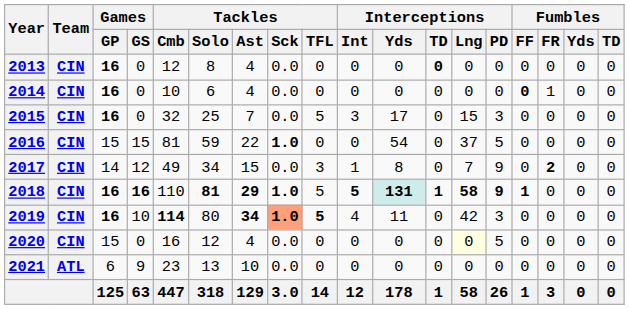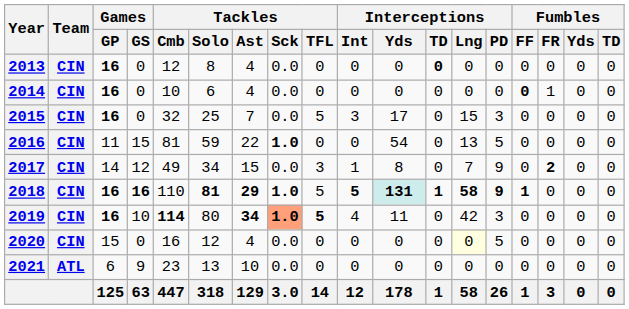 <table class="wikitable" style="text-align:center">
 <tr>
 <th rowspan="2">Year</th>
 <th rowspan="2">Team</th>
 <th colspan="2">Games</th>
 <th colspan="5">Tackles</th>
 <th colspan="5">Interceptions</th>
 <th colspan="4">Fumbles</th>
 </tr>
 <tr>
 <th>GP</th>
 <th>GS</th>
 <th>Cmb</th>
 <th>Solo</th>
 <th>Ast</th>
 <th>Sck</th>
 <th>TFL</th>
 <th>Int</th>
 <th>Yds</th>
 <th>TD</th>
 <th>Lng</th>
 <th>PD</th>
 <th>FF</th>
 <th>FR</th>
 <th>Yds</th>
 <th>TD</th>
 </tr>
 <tr>
 <th><a href='#'>2013</a></th>
 <th><a href='#'>CIN</a></th>
 <td><strong>16</strong></td>
 <td>0</td>
 <td>12</td>
 <td>8</td>
 <td>4</td>
 <td>0.0</td>
 <td>0</td>
 <td>0</td>
 <td>0</td>
 <td><strong>0</strong></td>
 <td>0</td>
 <td>0</td>
 <td>0</td>
 <td>0</td>
 <td>0</td>
 <td>0</td>
 </tr>
 <tr>
 <th><a href='#'>2014</a></th>
 <th><a href='#'>CIN</a></th>
 <td><strong>16</strong></td>
 <td>0</td>
 <td>10</td>
 <td>6</td>
 <td>4</td>
 <td>0.0</td>
 <td>0</td>
 <td>0</td>
 <td>0</td>
 <td>0</td>
 <td>0</td>
 <td>0</td>
 <td><strong>0</strong></td>
 <td>1</td>
 <td>0</td>
 <td>0</td>
 </tr>
 <tr>
 <th><a href='#'>2015</a></th>
 <th><a href='#'>CIN</a></th>
 <td><strong>16</strong></td>
 <td>0</td>
 <td>32</td>
 <td>25</td>
 <td>7</td>
 <td>0.0</td>
 <td>5</td>
 <td>3</td>
 <td>17</td>
 <td>0</td>
 <td>15</td>
 <td>3</td>
 <td>0</td>
 <td>0</td>
 <td>0</td>
 <td>0</td>
 </tr>
 <tr>
 <th><a href='#'>2016</a></th>
 <th><a href='#'>CIN</a></th>
-<td>15</td>
+<td>11</td>
 <td>15</td>
 <td>81</td>
 <td>59</td>
 <td>22</td>
 <td><strong>1.0</strong></td>
 <td>0</td>
 <td>0</td>
 <td>54</td>
 <td>0</td>
-<td>37</td>
+<td>13</td>
 <td>5</td>
 <td>0</td>
 <td>0</td>
 <td>0</td>
 <td>0</td>
 </tr>
 <tr>
 <th><a href='#'>2017</a></th>
 <th><a href='#'>CIN</a></th>
 <td>14</td>
 <td>12</td>
 <td>49</td>
 <td>34</td>
 <td>15</td>
 <td>0.0</td>
 <td>3</td>
 <td>1</td>
 <td>8</td>
 <td>0</td>
 <td>7</td>
 <td>9</td>
 <td>0</td>
 <td><strong>2</strong></td>
 <td>0</td>
 <td>0</td>
 </tr>
 <tr>
 <th><a href='#'>2018</a></th>
 <th><a href='#'>CIN</a></th>
 <td><strong>16</strong></td>
 <td><strong>16</strong></td>
 <td>110</td>
 <td><strong>81</strong></td>
 <td><strong>29</strong></td>
 <td><strong>1.0</strong></td>
 <td>5</td>
 <td><strong>5</strong></td>
 <td style="background:#cfecec; width:3em;"><strong>131</strong></td>
 <td><strong>1</strong></td>
 <td><strong>58</strong></td>
 <td><strong>9</strong></td>
 <td><strong>1</strong></td>
 <td>0</td>
 <td>0</td>
 <td>0</td>
 </tr>
 <tr>
 <th><a href='#'>2019</a></th>
 <th><a href='#'>CIN</a></th>
 <td><strong>16</strong></td>
 <td>10</td>
 <td><strong>114</strong></td>
 <td>80</td>
 <td><strong>34</strong></td>
 <td style="background: lightsalmon;"><strong>1.0</strong></td>
 <td><strong>5</strong></td>
 <td>4</td>
 <td>11</td>
 <td>0</td>
 <td>42</td>
 <td>3</td>
 <td>0</td>
 <td>0</td>
 <td>0</td>
 <td>0</td>
 </tr>
 <tr>
 <th><a href='#'>2020</a></th>
 <th><a href='#'>CIN</a></th>
 <td>15</td>
 <td>0</td>
 <td>16</td>
 <td>12</td>
 <td>4</td>
 <td>0.0</td>
 <td>0</td>
 <td>0</td>
 <td>0</td>
 <td>0</td>
 <td style="background: lightyellow;">0</td>
 <td>5</td>
 <td>0</td>
 <td>0</td>
 <td>0</td>
 <td>0</td>
 </tr>
 <tr>
 <th><a href='#'>2021</a></th>
 <th><a href='#'>ATL</a></th>
 <td>6</td>
 <td>9</td>
 <td>23</td>
 <td>13</td>
 <td>10</td>
 <td>0.0</td>
 <td>0</td>
 <td>0</td>
 <td>0</td>
 <td>0</td>
 <td>0</td>
 <td>0</td>
 <td>0</td>
 <td>0</td>
 <td>0</td>
 <td>0</td>
 </tr>
 <tr>
 <th colspan="2"></th>
 <th>125</th>
 <th>63</th>
 <th>447</th>
 <th>318</th>
 <th>129</th>
 <th>3.0</th>
 <th>14</th>
 <th>12</th>
 <th>178</th>
 <th>1</th>
 <th>58</th>
 <th>26</th>
 <th>1</th>
 <th>3</th>
 <th>0</th>
 <th>0</th>
 </tr>
 </table>
